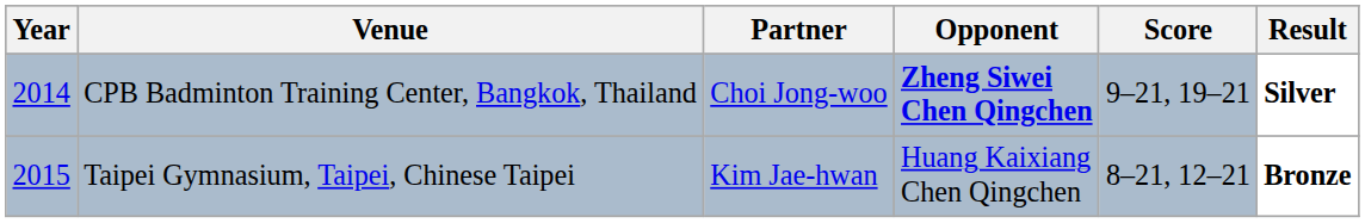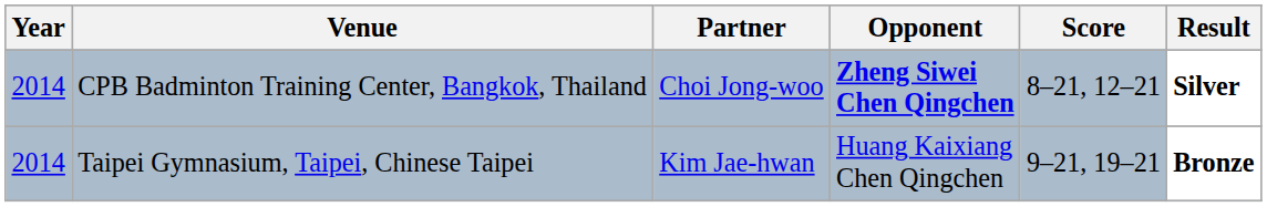 <table class="sortable wikitable" style="font-size: 90%;">
 <tr>
 <th>Year</th>
 <th>Venue</th>
 <th>Partner</th>
 <th>Opponent</th>
 <th>Score</th>
 <th>Result</th>
 </tr>
 <tr style="background:#AABBCC">
 <td align="center"><a href='#'>2014</a></td>
 <td align="left">CPB Badminton Training Center, <a href='#'>Bangkok</a>, Thailand</td>
 <td align="left"> <a href='#'>Choi Jong-woo</a></td>
 <td align="left"><strong> <a href='#'>Zheng Siwei</a><br> <a href='#'>Chen Qingchen</a></strong></td>
-<td align="left">9–21, 19–21</td>
+<td align="left">8–21, 12–21</td>
 <td style="text-align:left; background:white"> <strong>Silver</strong></td>
 </tr>
 <tr style="background:#AABBCC">
-<td align="center"><a href='#'>2015</a></td>
+<td align="center"><a href='#'>2014</a></td>
 <td align="left">Taipei Gymnasium, <a href='#'>Taipei</a>, Chinese Taipei</td>
 <td align="left"> <a href='#'>Kim Jae-hwan</a></td>
 <td align="left"> <a href='#'>Huang Kaixiang</a><br> Chen Qingchen</td>
-<td align="left">8–21, 12–21</td>
+<td align="left">9–21, 19–21</td>
 <td style="text-align:left; background:white"> <strong>Bronze</strong></td>
 </tr>
 </table>
